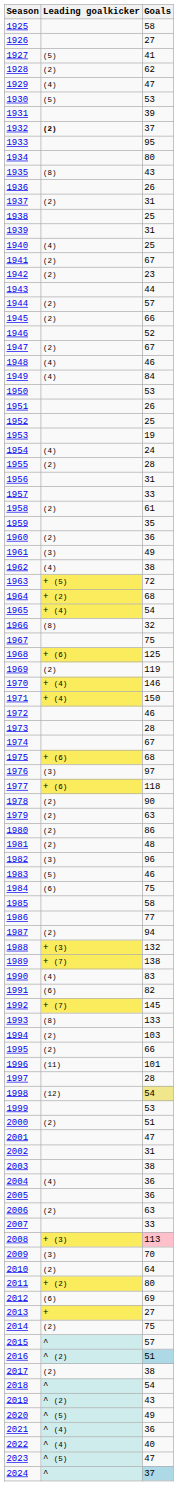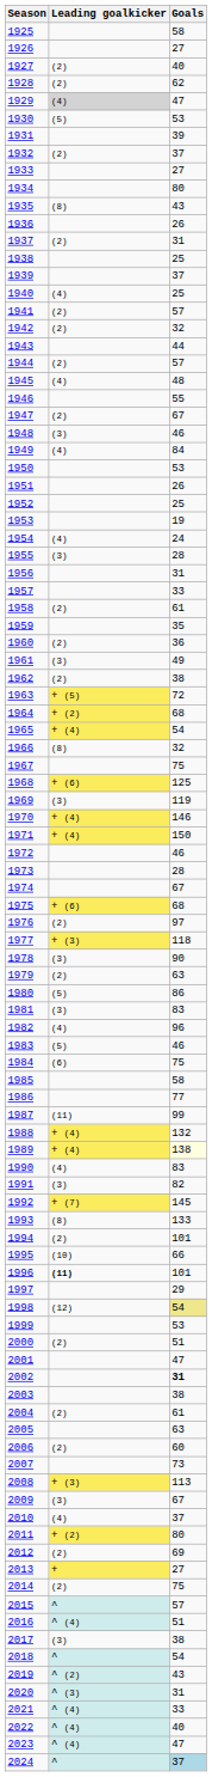 <table class="wikitable sortable">
 <tr>
 <th>Season</th>
 <th>Leading goalkicker</th>
 <th>Goals</th>
 </tr>
 <tr>
 <td><a href='#'>1925</a></td>
 <td></td>
 <td>58</td>
 </tr>
 <tr>
 <td><a href='#'>1926</a></td>
 <td></td>
 <td>27</td>
 </tr>
 <tr>
 <td><a href='#'>1927</a></td>
-<td> <small>(5)</small></td>
-<td>41</td>
+<td> <small>(2)</small></td>
+<td>40</td>
 </tr>
 <tr>
 <td><a href='#'>1928</a></td>
 <td> <small>(2)</small></td>
 <td>62</td>
 </tr>
 <tr>
 <td><a href='#'>1929</a></td>
-<td> <small>(4)</small></td>
+<td style="background: lightgrey;"> <small>(4)</small></td>
 <td>47</td>
 </tr>
 <tr>
 <td><a href='#'>1930</a></td>
 <td> <small>(5)</small></td>
 <td>53</td>
 </tr>
 <tr>
 <td><a href='#'>1931</a></td>
 <td></td>
 <td>39</td>
 </tr>
 <tr>
 <td><a href='#'>1932</a></td>
-<td><strong> <small>(2)</small></strong></td>
+<td> <small>(2)</small></td>
 <td>37</td>
 </tr>
 <tr>
 <td><a href='#'>1933</a></td>
 <td></td>
-<td>95</td>
+<td>27</td>
 </tr>
 <tr>
 <td><a href='#'>1934</a></td>
 <td></td>
 <td>80</td>
 </tr>
 <tr>
 <td><a href='#'>1935</a></td>
 <td> <small>(8)</small></td>
 <td>43</td>
 </tr>
 <tr>
 <td><a href='#'>1936</a></td>
 <td></td>
 <td>26</td>
 </tr>
 <tr>
 <td><a href='#'>1937</a></td>
 <td> <small>(2)</small></td>
 <td>31</td>
 </tr>
 <tr>
 <td><a href='#'>1938</a></td>
 <td></td>
 <td>25</td>
 </tr>
 <tr>
 <td><a href='#'>1939</a></td>
 <td></td>
-<td>31</td>
+<td>37</td>
 </tr>
 <tr>
 <td><a href='#'>1940</a></td>
 <td> <small>(4)</small></td>
 <td>25</td>
 </tr>
 <tr>
 <td><a href='#'>1941</a></td>
 <td> <small>(2)</small></td>
-<td>67</td>
+<td>57</td>
 </tr>
 <tr>
 <td><a href='#'>1942</a></td>
 <td> <small>(2)</small></td>
-<td>23</td>
+<td>32</td>
 </tr>
 <tr>
 <td><a href='#'>1943</a></td>
 <td></td>
 <td>44</td>
 </tr>
 <tr>
 <td><a href='#'>1944</a></td>
 <td> <small>(2)</small></td>
 <td>57</td>
 </tr>
 <tr>
 <td><a href='#'>1945</a></td>
-<td> <small>(2)</small></td>
-<td>66</td>
+<td> <small>(4)</small></td>
+<td>48</td>
 </tr>
 <tr>
 <td><a href='#'>1946</a></td>
 <td></td>
-<td>52</td>
+<td>55</td>
 </tr>
 <tr>
 <td><a href='#'>1947</a></td>
 <td> <small>(2)</small></td>
 <td>67</td>
 </tr>
 <tr>
 <td><a href='#'>1948</a></td>
-<td> <small>(4)</small></td>
+<td> <small>(3)</small></td>
 <td>46</td>
 </tr>
 <tr>
 <td><a href='#'>1949</a></td>
 <td> <small>(4)</small></td>
 <td>84</td>
 </tr>
 <tr>
 <td><a href='#'>1950</a></td>
 <td></td>
 <td>53</td>
 </tr>
 <tr>
 <td><a href='#'>1951</a></td>
 <td></td>
 <td>26</td>
 </tr>
 <tr>
 <td><a href='#'>1952</a></td>
 <td></td>
 <td>25</td>
 </tr>
 <tr>
 <td><a href='#'>1953</a></td>
 <td></td>
 <td>19</td>
 </tr>
 <tr>
 <td><a href='#'>1954</a></td>
 <td> <small>(4)</small></td>
 <td>24</td>
 </tr>
 <tr>
 <td><a href='#'>1955</a></td>
-<td> <small>(2)</small></td>
+<td> <small>(3)</small></td>
 <td>28</td>
 </tr>
 <tr>
 <td><a href='#'>1956</a></td>
 <td></td>
 <td>31</td>
 </tr>
 <tr>
 <td><a href='#'>1957</a></td>
 <td></td>
 <td>33</td>
 </tr>
 <tr>
 <td><a href='#'>1958</a></td>
 <td> <small>(2)</small></td>
 <td>61</td>
 </tr>
 <tr>
 <td><a href='#'>1959</a></td>
 <td></td>
 <td>35</td>
 </tr>
 <tr>
 <td><a href='#'>1960</a></td>
 <td> <small>(2)</small></td>
 <td>36</td>
 </tr>
 <tr>
 <td><a href='#'>1961</a></td>
 <td> <small>(3)</small></td>
 <td>49</td>
 </tr>
 <tr>
 <td><a href='#'>1962</a></td>
-<td> <small>(4)</small></td>
+<td> <small>(2)</small></td>
 <td>38</td>
 </tr>
 <tr>
 <td><a href='#'>1963</a></td>
 <td style="text-align:left; background:#fbec5d;">+ <small>(5)</small></td>
 <td>72</td>
 </tr>
 <tr>
 <td><a href='#'>1964</a></td>
 <td style="text-align:left; background:#fbec5d;">+ <small>(2)</small></td>
 <td>68</td>
 </tr>
 <tr>
 <td><a href='#'>1965</a></td>
 <td style="text-align:left; background:#fbec5d;">+ <small>(4)</small></td>
 <td>54</td>
 </tr>
 <tr>
 <td><a href='#'>1966</a></td>
 <td> <small>(8)</small></td>
 <td>32</td>
 </tr>
 <tr>
 <td><a href='#'>1967</a></td>
 <td></td>
 <td>75</td>
 </tr>
 <tr>
 <td><a href='#'>1968</a></td>
 <td style="text-align:left; background:#fbec5d;">+ <small>(6)</small></td>
 <td>125</td>
 </tr>
 <tr>
 <td><a href='#'>1969</a></td>
-<td> <small>(2)</small></td>
+<td> <small>(3)</small></td>
 <td>119</td>
 </tr>
 <tr>
 <td><a href='#'>1970</a></td>
 <td style="text-align:left; background:#fbec5d;">+ <small>(4)</small></td>
 <td>146</td>
 </tr>
 <tr>
 <td><a href='#'>1971</a></td>
 <td style="text-align:left; background:#fbec5d;">+ <small>(4)</small></td>
 <td>150</td>
 </tr>
 <tr>
 <td><a href='#'>1972</a></td>
 <td></td>
 <td>46</td>
 </tr>
 <tr>
 <td><a href='#'>1973</a></td>
 <td></td>
 <td>28</td>
 </tr>
 <tr>
 <td><a href='#'>1974</a></td>
 <td></td>
 <td>67</td>
 </tr>
 <tr>
 <td><a href='#'>1975</a></td>
 <td style="text-align:left; background:#fbec5d;">+ <small>(6)</small></td>
 <td>68</td>
 </tr>
 <tr>
 <td><a href='#'>1976</a></td>
-<td> <small>(3)</small></td>
+<td> <small>(2)</small></td>
 <td>97</td>
 </tr>
 <tr>
 <td><a href='#'>1977</a></td>
-<td style="text-align:left; background:#fbec5d;">+ <small>(6)</small></td>
+<td style="text-align:left; background:#fbec5d;">+ <small>(3)</small></td>
 <td>118</td>
 </tr>
 <tr>
 <td><a href='#'>1978</a></td>
-<td> <small>(2)</small></td>
+<td> <small>(3)</small></td>
 <td>90</td>
 </tr>
 <tr>
 <td><a href='#'>1979</a></td>
 <td> <small>(2)</small></td>
 <td>63</td>
 </tr>
 <tr>
 <td><a href='#'>1980</a></td>
-<td> <small>(2)</small></td>
+<td> <small>(5)</small></td>
 <td>86</td>
 </tr>
 <tr>
 <td><a href='#'>1981</a></td>
-<td> <small>(2)</small></td>
-<td>48</td>
+<td> <small>(3)</small></td>
+<td>83</td>
 </tr>
 <tr>
 <td><a href='#'>1982</a></td>
-<td> <small>(3)</small></td>
+<td> <small>(4)</small></td>
 <td>96</td>
 </tr>
 <tr>
 <td><a href='#'>1983</a></td>
 <td> <small>(5)</small></td>
 <td>46</td>
 </tr>
 <tr>
 <td><a href='#'>1984</a></td>
 <td> <small>(6)</small></td>
 <td>75</td>
 </tr>
 <tr>
 <td><a href='#'>1985</a></td>
 <td></td>
 <td>58</td>
 </tr>
 <tr>
 <td><a href='#'>1986</a></td>
 <td></td>
 <td>77</td>
 </tr>
 <tr>
 <td><a href='#'>1987</a></td>
-<td> <small>(2)</small></td>
-<td>94</td>
+<td> <small>(11)</small></td>
+<td>99</td>
 </tr>
 <tr>
 <td><a href='#'>1988</a></td>
-<td style="text-align:left; background:#fbec5d;">+ <small>(3)</small></td>
+<td style="text-align:left; background:#fbec5d;">+ <small>(4)</small></td>
 <td>132</td>
 </tr>
 <tr>
 <td><a href='#'>1989</a></td>
-<td style="text-align:left; background:#fbec5d;">+ <small>(7)</small></td>
-<td>138</td>
+<td style="text-align:left; background:#fbec5d;">+ <small>(4)</small></td>
+<td style="background: lightyellow;">138</td>
 </tr>
 <tr>
 <td><a href='#'>1990</a></td>
 <td> <small>(4)</small></td>
 <td>83</td>
 </tr>
 <tr>
 <td><a href='#'>1991</a></td>
-<td> <small>(6)</small></td>
+<td> <small>(3)</small></td>
 <td>82</td>
 </tr>
 <tr>
 <td><a href='#'>1992</a></td>
 <td style="text-align:left; background:#fbec5d;">+ <small>(7)</small></td>
 <td>145</td>
 </tr>
 <tr>
 <td><a href='#'>1993</a></td>
 <td> <small>(8)</small></td>
 <td>133</td>
 </tr>
 <tr>
 <td><a href='#'>1994</a></td>
 <td> <small>(2)</small></td>
-<td>103</td>
+<td>101</td>
 </tr>
 <tr>
 <td><a href='#'>1995</a></td>
-<td> <small>(2)</small></td>
+<td> <small>(10)</small></td>
 <td>66</td>
 </tr>
 <tr>
 <td><a href='#'>1996</a></td>
-<td> <small>(11)</small></td>
+<td><strong> <small>(11)</small></strong></td>
 <td>101</td>
 </tr>
 <tr>
 <td><a href='#'>1997</a></td>
 <td></td>
-<td>28</td>
+<td>29</td>
 </tr>
 <tr>
 <td><a href='#'>1998</a></td>
 <td> <small>(12)</small></td>
 <td style="background: khaki;">54</td>
 </tr>
 <tr>
 <td><a href='#'>1999</a></td>
 <td></td>
 <td>53</td>
 </tr>
 <tr>
 <td><a href='#'>2000</a></td>
 <td> <small>(2)</small></td>
 <td>51</td>
 </tr>
 <tr>
 <td><a href='#'>2001</a></td>
 <td></td>
 <td>47</td>
 </tr>
 <tr>
 <td><a href='#'>2002</a></td>
 <td></td>
-<td>31</td>
+<td><strong>31</strong></td>
 </tr>
 <tr>
 <td><a href='#'>2003</a></td>
 <td></td>
 <td>38</td>
 </tr>
 <tr>
 <td><a href='#'>2004</a></td>
-<td> <small>(4)</small></td>
-<td>36</td>
+<td> <small>(2)</small></td>
+<td>61</td>
 </tr>
 <tr>
 <td><a href='#'>2005</a></td>
 <td></td>
-<td>36</td>
+<td>63</td>
 </tr>
 <tr>
 <td><a href='#'>2006</a></td>
 <td> <small>(2)</small></td>
-<td>63</td>
+<td>60</td>
 </tr>
 <tr>
 <td><a href='#'>2007</a></td>
 <td></td>
-<td>33</td>
+<td>73</td>
 </tr>
 <tr>
 <td><a href='#'>2008</a></td>
 <td style="text-align:left; background:#fbec5d;">+ <small>(3)</small></td>
-<td style="background: pink;">113</td>
+<td>113</td>
 </tr>
 <tr>
 <td><a href='#'>2009</a></td>
 <td> <small>(3)</small></td>
-<td>70</td>
+<td>67</td>
 </tr>
 <tr>
 <td><a href='#'>2010</a></td>
-<td> <small>(2)</small></td>
-<td>64</td>
+<td> <small>(4)</small></td>
+<td>37</td>
 </tr>
 <tr>
 <td><a href='#'>2011</a></td>
 <td style="text-align:left; background:#fbec5d;">+ <small>(2)</small></td>
 <td>80</td>
 </tr>
 <tr>
 <td><a href='#'>2012</a></td>
-<td> <small>(6)</small></td>
+<td> <small>(2)</small></td>
 <td>69</td>
 </tr>
 <tr>
 <td><a href='#'>2013</a></td>
 <td style="text-align:left; background:#fbec5d;">+</td>
 <td>27</td>
 </tr>
 <tr>
 <td><a href='#'>2014</a></td>
 <td> <small>(2)</small></td>
 <td>75</td>
 </tr>
 <tr>
 <td><a href='#'>2015</a></td>
 <td style="text-align:left; background:#cfecec;">^</td>
 <td>57</td>
 </tr>
 <tr>
 <td><a href='#'>2016</a></td>
-<td style="text-align:left; background:#cfecec;">^ <small>(2)</small></td>
-<td style="background: lightblue;">51</td>
+<td style="text-align:left; background:#cfecec;">^ <small>(4)</small></td>
+<td>51</td>
 </tr>
 <tr>
 <td><a href='#'>2017</a></td>
-<td> <small>(2)</small></td>
+<td> <small>(3)</small></td>
 <td>38</td>
 </tr>
 <tr>
 <td><a href='#'>2018</a></td>
 <td style="text-align:left; background:#cfecec;">^</td>
 <td>54</td>
 </tr>
 <tr>
 <td><a href='#'>2019</a></td>
 <td style="text-align:left; background:#cfecec;">^ <small>(2)</small></td>
 <td>43</td>
 </tr>
 <tr>
 <td><a href='#'>2020</a></td>
-<td style="text-align:left; background:#cfecec;">^ <small>(5)</small></td>
-<td>49</td>
+<td style="text-align:left; background:#cfecec;">^ <small>(3)</small></td>
+<td>31</td>
 </tr>
 <tr>
 <td><a href='#'>2021</a></td>
 <td style="text-align:left; background:#cfecec;">^ <small>(4)</small></td>
-<td>36</td>
+<td>33</td>
 </tr>
 <tr>
 <td><a href='#'>2022</a></td>
 <td style="text-align:left; background:#cfecec;">^ <small>(4)</small></td>
 <td>40</td>
 </tr>
 <tr>
 <td><a href='#'>2023</a></td>
-<td style="text-align:left; background:#cfecec;">^ <small>(5)</small></td>
+<td style="text-align:left; background:#cfecec;">^ <small>(4)</small></td>
 <td>47</td>
 </tr>
 <tr>
 <td><a href='#'>2024</a></td>
 <td style="text-align:left; background:#cfecec;">^</td>
 <td style="background: lightblue;">37</td>
 </tr>
 </table>
